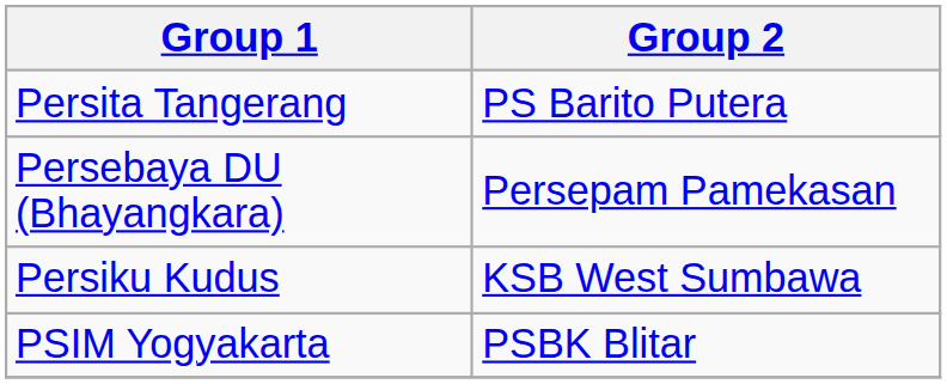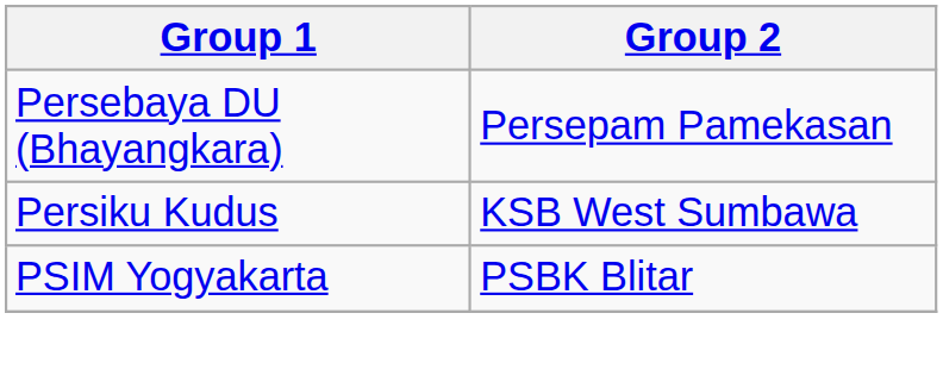 <table class="wikitable">
 <tr>
 <th width=175><a href='#'>Group 1</a></th>
 <th width=175><a href='#'>Group 2</a></th>
-</tr>
-<tr>
-<td><a href='#'>Persita Tangerang</a></td>
-<td><a href='#'>PS Barito Putera</a></td>
 </tr>
 <tr>
 <td><a href='#'>Persebaya DU (Bhayangkara)</a></td>
 <td><a href='#'>Persepam Pamekasan</a></td>
 </tr>
 <tr>
 <td><a href='#'>Persiku Kudus</a></td>
 <td><a href='#'>KSB West Sumbawa</a></td>
 </tr>
 <tr>
 <td><a href='#'>PSIM Yogyakarta</a></td>
 <td><a href='#'>PSBK Blitar</a></td>
 </tr>
 <tr>
 </tr>
 </table>
